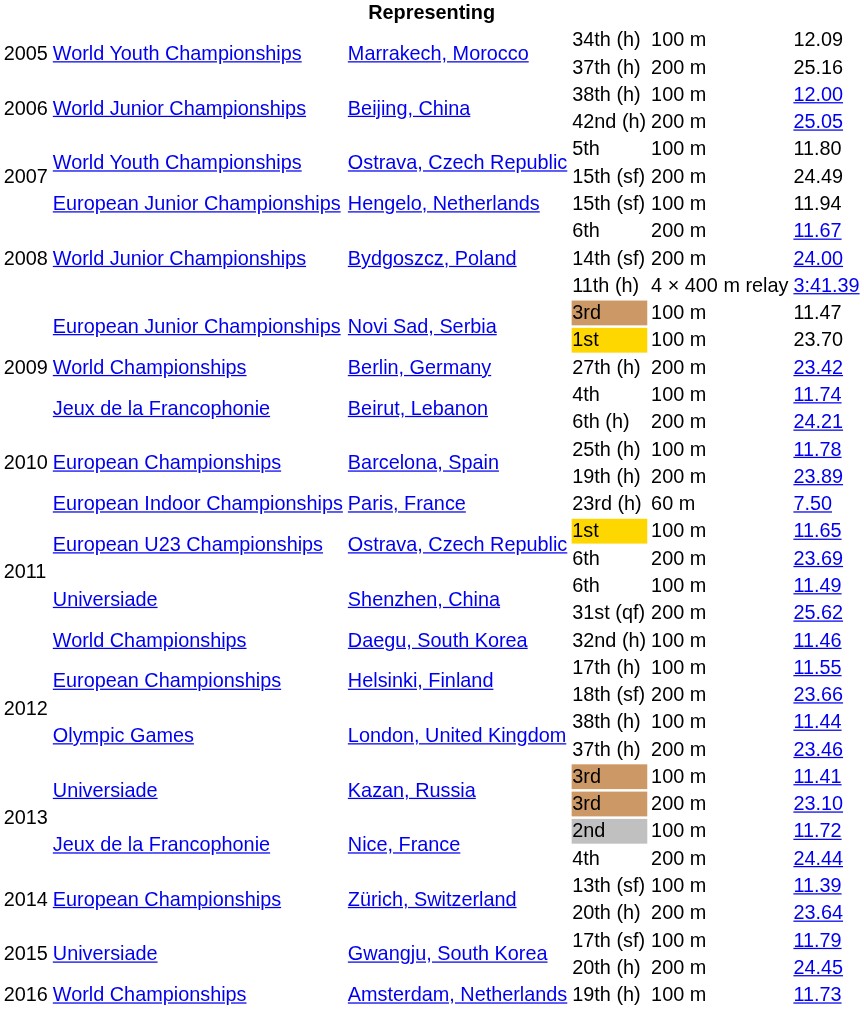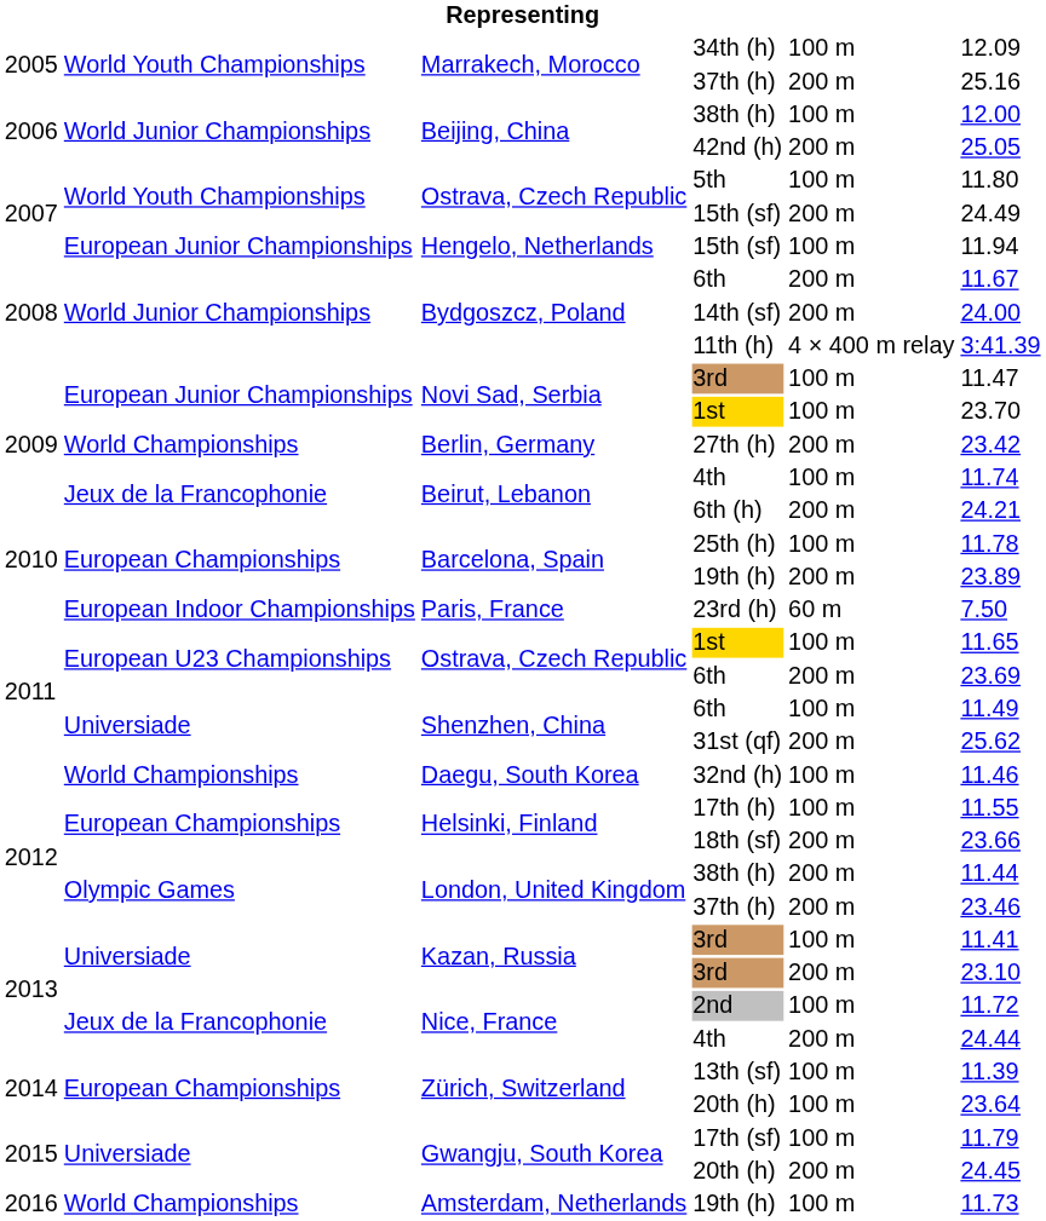 <table>
 <tr>
 <th colspan="6">Representing </th>
 </tr>
 <tr>
 <td rowspan=2>2005</td>
 <td rowspan=2><a href='#'>World Youth Championships</a></td>
 <td rowspan=2><a href='#'>Marrakech, Morocco</a></td>
 <td>34th (h)</td>
 <td>100 m</td>
 <td>12.09</td>
 </tr>
 <tr>
 <td>37th (h)</td>
 <td>200 m</td>
 <td>25.16</td>
 </tr>
 <tr>
 <td rowspan=2>2006</td>
 <td rowspan=2><a href='#'>World Junior Championships</a></td>
 <td rowspan=2><a href='#'>Beijing, China</a></td>
 <td>38th (h)</td>
 <td>100 m</td>
 <td><a href='#'>12.00</a></td>
 </tr>
 <tr>
 <td>42nd (h)</td>
 <td>200 m</td>
 <td><a href='#'>25.05</a></td>
 </tr>
 <tr>
 <td rowspan=3>2007</td>
 <td rowspan=2><a href='#'>World Youth Championships</a></td>
 <td rowspan=2><a href='#'>Ostrava, Czech Republic</a></td>
 <td>5th</td>
 <td>100 m</td>
 <td>11.80</td>
 </tr>
 <tr>
 <td>15th (sf)</td>
 <td>200 m</td>
 <td>24.49</td>
 </tr>
 <tr>
 <td><a href='#'>European Junior Championships</a></td>
 <td><a href='#'>Hengelo, Netherlands</a></td>
 <td>15th (sf)</td>
 <td>100 m</td>
 <td>11.94</td>
 </tr>
 <tr>
 <td rowspan=3>2008</td>
 <td rowspan=3><a href='#'>World Junior Championships</a></td>
 <td rowspan=3><a href='#'>Bydgoszcz, Poland</a></td>
 <td>6th</td>
 <td>200 m</td>
 <td><a href='#'>11.67</a></td>
 </tr>
 <tr>
 <td>14th (sf)</td>
 <td>200 m</td>
 <td><a href='#'>24.00</a></td>
 </tr>
 <tr>
 <td>11th (h)</td>
 <td>4 × 400 m relay</td>
 <td><a href='#'>3:41.39</a></td>
 </tr>
 <tr>
 <td rowspan=5>2009</td>
 <td rowspan=2><a href='#'>European Junior Championships</a></td>
 <td rowspan=2><a href='#'>Novi Sad, Serbia</a></td>
 <td bgcolor=cc9966>3rd</td>
 <td>100 m</td>
 <td>11.47</td>
 </tr>
 <tr>
 <td bgcolor=gold>1st</td>
 <td>100 m</td>
 <td>23.70</td>
 </tr>
 <tr>
 <td><a href='#'>World Championships</a></td>
 <td><a href='#'>Berlin, Germany</a></td>
 <td>27th (h)</td>
 <td>200 m</td>
 <td><a href='#'>23.42</a></td>
 </tr>
 <tr>
 <td rowspan=2><a href='#'>Jeux de la Francophonie</a></td>
 <td rowspan=2><a href='#'>Beirut, Lebanon</a></td>
 <td>4th</td>
 <td>100 m</td>
 <td><a href='#'>11.74</a></td>
 </tr>
 <tr>
 <td>6th (h)</td>
 <td>200 m</td>
 <td><a href='#'>24.21</a></td>
 </tr>
 <tr>
 <td rowspan=2>2010</td>
 <td rowspan=2><a href='#'>European Championships</a></td>
 <td rowspan=2><a href='#'>Barcelona, Spain</a></td>
 <td>25th (h)</td>
 <td>100 m</td>
 <td><a href='#'>11.78</a></td>
 </tr>
 <tr>
 <td>19th (h)</td>
 <td>200 m</td>
 <td><a href='#'>23.89</a></td>
 </tr>
 <tr>
 <td rowspan=6>2011</td>
 <td><a href='#'>European Indoor Championships</a></td>
 <td><a href='#'>Paris, France</a></td>
 <td>23rd (h)</td>
 <td>60 m</td>
 <td><a href='#'>7.50</a></td>
 </tr>
 <tr>
 <td rowspan=2><a href='#'>European U23 Championships</a></td>
 <td rowspan=2><a href='#'>Ostrava, Czech Republic</a></td>
 <td bgcolor=gold>1st</td>
 <td>100 m</td>
 <td><a href='#'>11.65</a></td>
 </tr>
 <tr>
 <td>6th</td>
 <td>200 m</td>
 <td><a href='#'>23.69</a></td>
 </tr>
 <tr>
 <td rowspan=2><a href='#'>Universiade</a></td>
 <td rowspan=2><a href='#'>Shenzhen, China</a></td>
 <td>6th</td>
 <td>100 m</td>
 <td><a href='#'>11.49</a></td>
 </tr>
 <tr>
 <td>31st (qf)</td>
 <td>200 m</td>
 <td><a href='#'>25.62</a></td>
 </tr>
 <tr>
 <td><a href='#'>World Championships</a></td>
 <td><a href='#'>Daegu, South Korea</a></td>
 <td>32nd (h)</td>
 <td>100 m</td>
 <td><a href='#'>11.46</a></td>
 </tr>
 <tr>
 <td rowspan=4>2012</td>
 <td rowspan=2><a href='#'>European Championships</a></td>
 <td rowspan=2><a href='#'>Helsinki, Finland</a></td>
 <td>17th (h)</td>
 <td>100 m</td>
 <td><a href='#'>11.55</a></td>
 </tr>
 <tr>
 <td>18th (sf)</td>
 <td>200 m</td>
 <td><a href='#'>23.66</a></td>
 </tr>
 <tr>
 <td rowspan=2><a href='#'>Olympic Games</a></td>
 <td rowspan=2><a href='#'>London, United Kingdom</a></td>
 <td>38th (h)</td>
-<td>100 m</td>
+<td>200 m</td>
 <td><a href='#'>11.44</a></td>
 </tr>
 <tr>
 <td>37th (h)</td>
 <td>200 m</td>
 <td><a href='#'>23.46</a></td>
 </tr>
 <tr>
 <td rowspan=4>2013</td>
 <td rowspan=2><a href='#'>Universiade</a></td>
 <td rowspan=2><a href='#'>Kazan, Russia</a></td>
 <td bgcolor=cc9966>3rd</td>
 <td>100 m</td>
 <td><a href='#'>11.41</a></td>
 </tr>
 <tr>
 <td bgcolor=cc9966>3rd</td>
 <td>200 m</td>
 <td><a href='#'>23.10</a></td>
 </tr>
 <tr>
 <td rowspan=2><a href='#'>Jeux de la Francophonie</a></td>
 <td rowspan=2><a href='#'>Nice, France</a></td>
 <td bgcolor=silver>2nd</td>
 <td>100 m</td>
 <td><a href='#'>11.72</a></td>
 </tr>
 <tr>
 <td>4th</td>
 <td>200 m</td>
 <td><a href='#'>24.44</a></td>
 </tr>
 <tr>
 <td rowspan=2>2014</td>
 <td rowspan=2><a href='#'>European Championships</a></td>
 <td rowspan=2><a href='#'>Zürich, Switzerland</a></td>
 <td>13th (sf)</td>
 <td>100 m</td>
 <td><a href='#'>11.39</a></td>
 </tr>
 <tr>
 <td>20th (h)</td>
-<td>200 m</td>
+<td>100 m</td>
 <td><a href='#'>23.64</a></td>
 </tr>
 <tr>
 <td rowspan=2>2015</td>
 <td rowspan=2><a href='#'>Universiade</a></td>
 <td rowspan=2><a href='#'>Gwangju, South Korea</a></td>
 <td>17th (sf)</td>
 <td>100 m</td>
 <td><a href='#'>11.79</a></td>
 </tr>
 <tr>
 <td>20th (h)</td>
 <td>200 m</td>
 <td><a href='#'>24.45</a></td>
 </tr>
 <tr>
 <td>2016</td>
 <td><a href='#'>World Championships</a></td>
 <td><a href='#'>Amsterdam, Netherlands</a></td>
 <td>19th (h)</td>
 <td>100 m</td>
 <td><a href='#'>11.73</a></td>
 </tr>
 </table>
